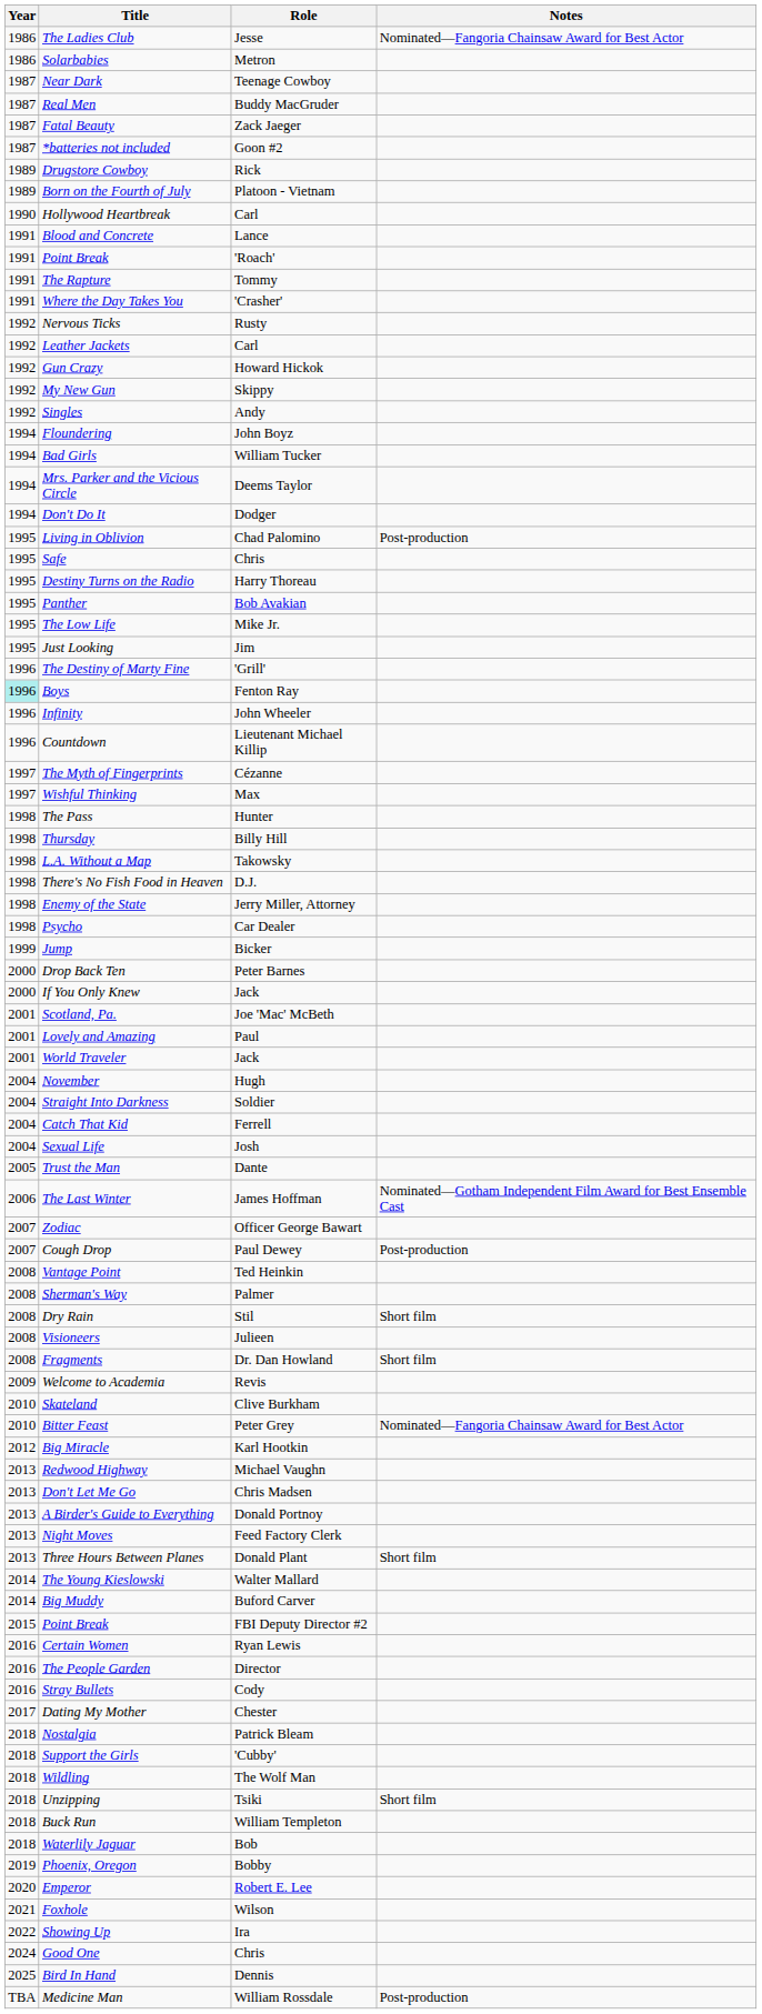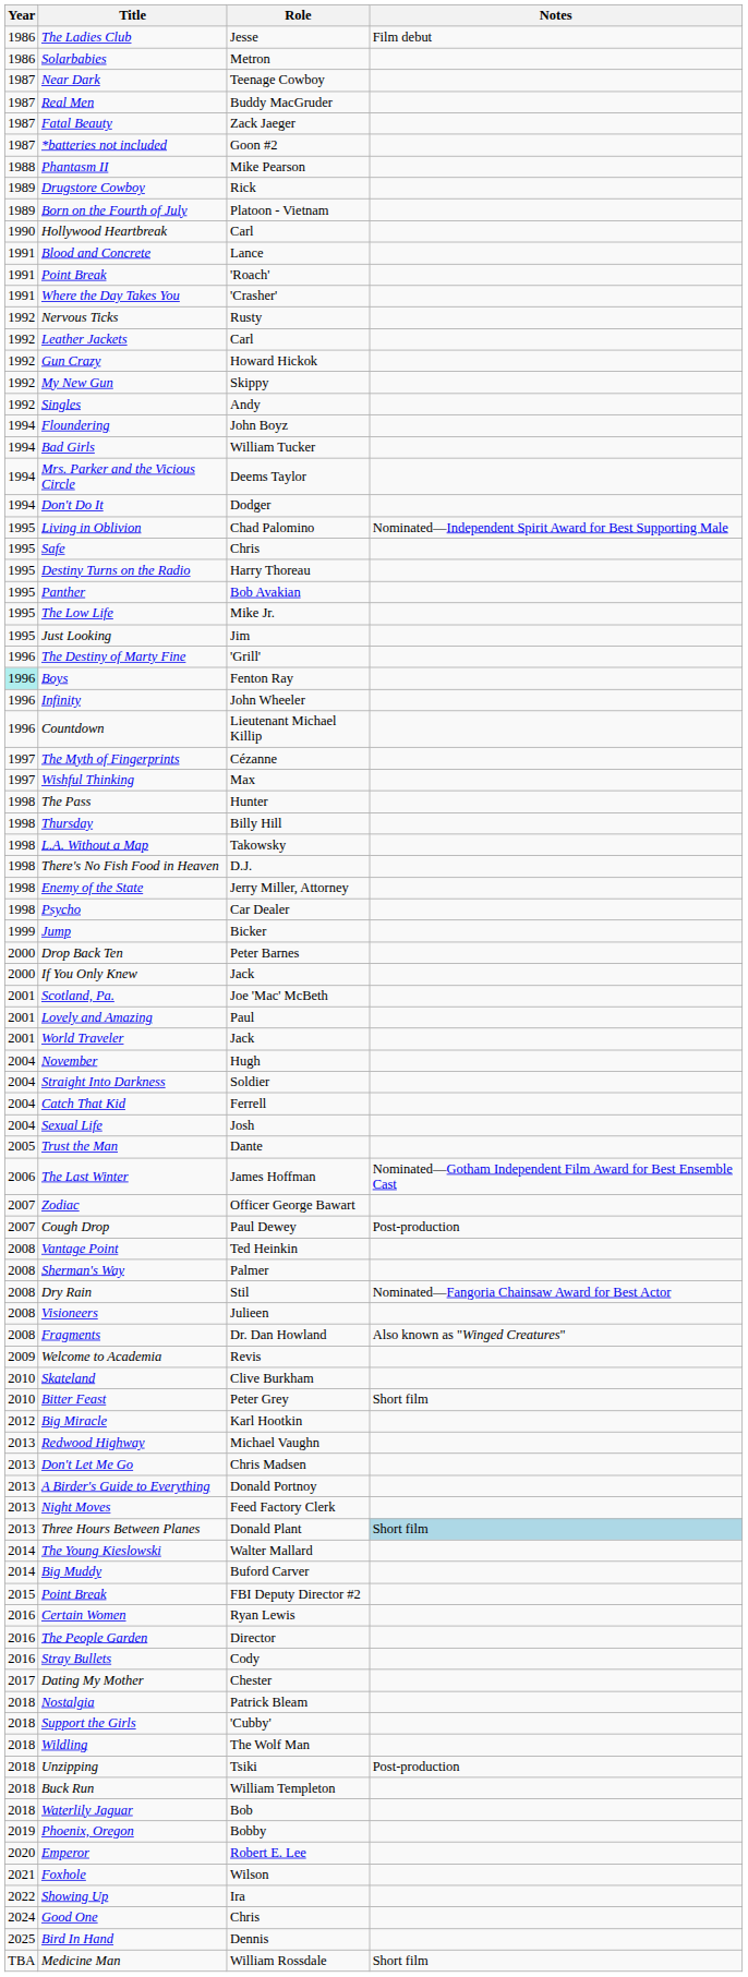 <table class="wikitable">
 <tr>
 <th>Year</th>
 <th>Title</th>
 <th>Role</th>
 <th>Notes</th>
 </tr>
 <tr>
 <td>1986</td>
 <td><em><a href='#'>The Ladies Club</a></em></td>
 <td>Jesse</td>
-<td>Nominated—<a href='#'>Fangoria Chainsaw Award for Best Actor</a></td>
+<td>Film debut</td>
 </tr>
 <tr>
 <td>1986</td>
 <td><em><a href='#'>Solarbabies</a></em></td>
 <td>Metron</td>
 <td></td>
 </tr>
 <tr>
 <td>1987</td>
 <td><em><a href='#'>Near Dark</a></em></td>
 <td>Teenage Cowboy</td>
 <td></td>
 </tr>
 <tr>
 <td>1987</td>
 <td><em><a href='#'>Real Men</a></em></td>
 <td>Buddy MacGruder</td>
 <td></td>
 </tr>
 <tr>
 <td>1987</td>
 <td><em><a href='#'>Fatal Beauty</a></em></td>
 <td>Zack Jaeger</td>
 <td></td>
 </tr>
 <tr>
 <td>1987</td>
 <td><em><a href='#'>*batteries not included</a></em></td>
 <td>Goon #2</td>
 <td></td>
 </tr>
 <tr>
+<td>1988</td>
+<td><em><a href='#'>Phantasm II</a></em></td>
+<td>Mike Pearson</td>
+<td></td>
+</tr>
+<tr>
 <td>1989</td>
 <td><em><a href='#'>Drugstore Cowboy</a></em></td>
 <td>Rick</td>
 <td></td>
 </tr>
 <tr>
 <td>1989</td>
 <td><em><a href='#'>Born on the Fourth of July</a></em></td>
 <td>Platoon - Vietnam</td>
 <td></td>
 </tr>
 <tr>
 <td>1990</td>
 <td><em>Hollywood Heartbreak</em></td>
 <td>Carl</td>
 <td></td>
 </tr>
 <tr>
 <td>1991</td>
 <td><em><a href='#'>Blood and Concrete</a></em></td>
 <td>Lance</td>
 <td></td>
 </tr>
 <tr>
 <td>1991</td>
 <td><em><a href='#'>Point Break</a></em></td>
 <td>'Roach'</td>
-<td></td>
-</tr>
-<tr>
-<td>1991</td>
-<td><em><a href='#'>The Rapture</a></em></td>
-<td>Tommy</td>
 <td></td>
 </tr>
 <tr>
 <td>1991</td>
 <td><em><a href='#'>Where the Day Takes You</a></em></td>
 <td>'Crasher'</td>
 <td></td>
 </tr>
 <tr>
 <td>1992</td>
 <td><em>Nervous Ticks</em></td>
 <td>Rusty</td>
 <td></td>
 </tr>
 <tr>
 <td>1992</td>
 <td><em><a href='#'>Leather Jackets</a></em></td>
 <td>Carl</td>
 <td></td>
 </tr>
 <tr>
 <td>1992</td>
 <td><em><a href='#'>Gun Crazy</a></em></td>
 <td>Howard Hickok</td>
 <td></td>
 </tr>
 <tr>
 <td>1992</td>
 <td><em><a href='#'>My New Gun</a></em></td>
 <td>Skippy</td>
 <td></td>
 </tr>
 <tr>
 <td>1992</td>
 <td><em><a href='#'>Singles</a></em></td>
 <td>Andy</td>
 <td></td>
 </tr>
 <tr>
 <td>1994</td>
 <td><em><a href='#'>Floundering</a></em></td>
 <td>John Boyz</td>
 <td></td>
 </tr>
 <tr>
 <td>1994</td>
 <td><em><a href='#'>Bad Girls</a></em></td>
 <td>William Tucker</td>
 <td></td>
 </tr>
 <tr>
 <td>1994</td>
 <td><em><a href='#'>Mrs. Parker and the Vicious Circle</a></em></td>
 <td>Deems Taylor</td>
 <td></td>
 </tr>
 <tr>
 <td>1994</td>
 <td><em><a href='#'>Don't Do It</a></em></td>
 <td>Dodger</td>
 <td></td>
 </tr>
 <tr>
 <td>1995</td>
 <td><em><a href='#'>Living in Oblivion</a></em></td>
 <td>Chad Palomino</td>
-<td>Post-production</td>
+<td>Nominated—<a href='#'>Independent Spirit Award for Best Supporting Male</a></td>
 </tr>
 <tr>
 <td>1995</td>
 <td><em><a href='#'>Safe</a></em></td>
 <td>Chris</td>
 <td></td>
 </tr>
 <tr>
 <td>1995</td>
 <td><em><a href='#'>Destiny Turns on the Radio</a></em></td>
 <td>Harry Thoreau</td>
 <td></td>
 </tr>
 <tr>
 <td>1995</td>
 <td><em><a href='#'>Panther</a></em></td>
 <td><a href='#'>Bob Avakian</a></td>
 <td></td>
 </tr>
 <tr>
 <td>1995</td>
 <td><em><a href='#'>The Low Life</a></em></td>
 <td>Mike Jr.</td>
 <td></td>
 </tr>
 <tr>
 <td>1995</td>
 <td><em>Just Looking</em></td>
 <td>Jim</td>
 <td></td>
 </tr>
 <tr>
 <td>1996</td>
 <td><em><a href='#'>The Destiny of Marty Fine</a></em></td>
 <td>'Grill'</td>
 <td></td>
 </tr>
 <tr>
 <td style="background: paleturquoise;">1996</td>
 <td><em><a href='#'>Boys</a></em></td>
 <td>Fenton Ray</td>
 <td></td>
 </tr>
 <tr>
 <td>1996</td>
 <td><em><a href='#'>Infinity</a></em></td>
 <td>John Wheeler</td>
 <td></td>
 </tr>
 <tr>
 <td>1996</td>
 <td><em>Countdown</em></td>
 <td>Lieutenant Michael Killip</td>
 <td></td>
 </tr>
 <tr>
 <td>1997</td>
 <td><em><a href='#'>The Myth of Fingerprints</a></em></td>
 <td>Cézanne</td>
 <td></td>
 </tr>
 <tr>
 <td>1997</td>
 <td><em><a href='#'>Wishful Thinking</a></em></td>
 <td>Max</td>
 <td></td>
 </tr>
 <tr>
 <td>1998</td>
 <td><em>The Pass</em></td>
 <td>Hunter</td>
 <td></td>
 </tr>
 <tr>
 <td>1998</td>
 <td><em><a href='#'>Thursday</a></em></td>
 <td>Billy Hill</td>
 <td></td>
 </tr>
 <tr>
 <td>1998</td>
 <td><em><a href='#'>L.A. Without a Map</a></em></td>
 <td>Takowsky</td>
 <td></td>
 </tr>
 <tr>
 <td>1998</td>
 <td><em>There's No Fish Food in Heaven</em></td>
 <td>D.J.</td>
 <td></td>
 </tr>
 <tr>
 <td>1998</td>
 <td><em><a href='#'>Enemy of the State</a></em></td>
 <td>Jerry Miller, Attorney</td>
 <td></td>
 </tr>
 <tr>
 <td>1998</td>
 <td><em><a href='#'>Psycho</a></em></td>
 <td>Car Dealer</td>
 <td></td>
 </tr>
 <tr>
 <td>1999</td>
 <td><em><a href='#'>Jump</a></em></td>
 <td>Bicker</td>
 <td></td>
 </tr>
 <tr>
 <td>2000</td>
 <td><em>Drop Back Ten</em></td>
 <td>Peter Barnes</td>
 <td></td>
 </tr>
 <tr>
 <td>2000</td>
 <td><em>If You Only Knew</em></td>
 <td>Jack</td>
 <td></td>
 </tr>
 <tr>
 <td>2001</td>
 <td><em><a href='#'>Scotland, Pa.</a></em></td>
 <td>Joe 'Mac' McBeth</td>
 <td></td>
 </tr>
 <tr>
 <td>2001</td>
 <td><em><a href='#'>Lovely and Amazing</a></em></td>
 <td>Paul</td>
 <td></td>
 </tr>
 <tr>
 <td>2001</td>
 <td><em><a href='#'>World Traveler</a></em></td>
 <td>Jack</td>
 <td></td>
 </tr>
 <tr>
 <td>2004</td>
 <td><em><a href='#'>November</a></em></td>
 <td>Hugh</td>
 <td></td>
 </tr>
 <tr>
 <td>2004</td>
 <td><em><a href='#'>Straight Into Darkness</a></em></td>
 <td>Soldier</td>
 <td></td>
 </tr>
 <tr>
 <td>2004</td>
 <td><em><a href='#'>Catch That Kid</a></em></td>
 <td>Ferrell</td>
 <td></td>
 </tr>
 <tr>
 <td>2004</td>
 <td><em><a href='#'>Sexual Life</a></em></td>
 <td>Josh</td>
 <td></td>
 </tr>
 <tr>
 <td>2005</td>
 <td><em><a href='#'>Trust the Man</a></em></td>
 <td>Dante</td>
 <td></td>
 </tr>
 <tr>
 <td>2006</td>
 <td><em><a href='#'>The Last Winter</a></em></td>
 <td>James Hoffman</td>
 <td>Nominated—<a href='#'>Gotham Independent Film Award for Best Ensemble Cast</a></td>
 </tr>
 <tr>
 <td>2007</td>
 <td><em><a href='#'>Zodiac</a></em></td>
 <td>Officer George Bawart</td>
 <td></td>
 </tr>
 <tr>
 <td>2007</td>
 <td><em>Cough Drop</em></td>
 <td>Paul Dewey</td>
 <td>Post-production</td>
 </tr>
 <tr>
 <td>2008</td>
 <td><em><a href='#'>Vantage Point</a></em></td>
 <td>Ted Heinkin</td>
 <td></td>
 </tr>
 <tr>
 <td>2008</td>
 <td><em><a href='#'>Sherman's Way</a></em></td>
 <td>Palmer</td>
 <td></td>
 </tr>
 <tr>
 <td>2008</td>
 <td><em>Dry Rain</em></td>
 <td>Stil</td>
-<td>Short film</td>
+<td>Nominated—<a href='#'>Fangoria Chainsaw Award for Best Actor</a></td>
 </tr>
 <tr>
 <td>2008</td>
 <td><em><a href='#'>Visioneers</a></em></td>
 <td>Julieen</td>
 <td></td>
 </tr>
 <tr>
 <td>2008</td>
 <td><em><a href='#'>Fragments</a></em></td>
 <td>Dr. Dan Howland</td>
-<td>Short film</td>
+<td>Also known as "<em>Winged Creatures</em>"</td>
 </tr>
 <tr>
 <td>2009</td>
 <td><em>Welcome to Academia</em></td>
 <td>Revis</td>
 <td></td>
 </tr>
 <tr>
 <td>2010</td>
 <td><em><a href='#'>Skateland</a></em></td>
 <td>Clive Burkham</td>
 <td></td>
 </tr>
 <tr>
 <td>2010</td>
 <td><em><a href='#'>Bitter Feast</a></em></td>
 <td>Peter Grey</td>
-<td>Nominated—<a href='#'>Fangoria Chainsaw Award for Best Actor</a></td>
+<td>Short film</td>
 </tr>
 <tr>
 <td>2012</td>
 <td><em><a href='#'>Big Miracle</a></em></td>
 <td>Karl Hootkin</td>
 <td></td>
 </tr>
 <tr>
 <td>2013</td>
 <td><em><a href='#'>Redwood Highway</a></em></td>
 <td>Michael Vaughn</td>
 <td></td>
 </tr>
 <tr>
 <td>2013</td>
 <td><em><a href='#'>Don't Let Me Go</a></em></td>
 <td>Chris Madsen</td>
 <td></td>
 </tr>
 <tr>
 <td>2013</td>
 <td><em><a href='#'>A Birder's Guide to Everything</a></em></td>
 <td>Donald Portnoy</td>
 <td></td>
 </tr>
 <tr>
 <td>2013</td>
 <td><em><a href='#'>Night Moves</a></em></td>
 <td>Feed Factory Clerk</td>
 <td></td>
 </tr>
 <tr>
 <td>2013</td>
 <td><em>Three Hours Between Planes</em></td>
 <td>Donald Plant</td>
-<td>Short film</td>
+<td style="background: lightblue;">Short film</td>
 </tr>
 <tr>
 <td>2014</td>
 <td><em><a href='#'>The Young Kieslowski</a></em></td>
 <td>Walter Mallard</td>
 <td></td>
 </tr>
 <tr>
 <td>2014</td>
 <td><em><a href='#'>Big Muddy</a></em></td>
 <td>Buford Carver</td>
 <td></td>
 </tr>
 <tr>
 <td>2015</td>
 <td><em><a href='#'>Point Break</a></em></td>
 <td>FBI Deputy Director #2</td>
 <td></td>
 </tr>
 <tr>
 <td>2016</td>
 <td><em><a href='#'>Certain Women</a></em></td>
 <td>Ryan Lewis</td>
 <td></td>
 </tr>
 <tr>
 <td>2016</td>
 <td><em><a href='#'>The People Garden</a></em></td>
 <td>Director</td>
 <td></td>
 </tr>
 <tr>
 <td>2016</td>
 <td><em><a href='#'>Stray Bullets</a></em></td>
 <td>Cody</td>
 <td></td>
 </tr>
 <tr>
 <td>2017</td>
 <td><em>Dating My Mother</em></td>
 <td>Chester</td>
 <td></td>
 </tr>
 <tr>
 <td>2018</td>
 <td><em><a href='#'>Nostalgia</a></em></td>
 <td>Patrick Bleam</td>
 <td></td>
 </tr>
 <tr>
 <td>2018</td>
 <td><em><a href='#'>Support the Girls</a></em></td>
 <td>'Cubby'</td>
 <td></td>
 </tr>
 <tr>
 <td>2018</td>
 <td><em><a href='#'>Wildling</a></em></td>
 <td>The Wolf Man</td>
 <td></td>
 </tr>
 <tr>
 <td>2018</td>
 <td><em>Unzipping</em></td>
 <td>Tsiki</td>
-<td>Short film</td>
+<td>Post-production</td>
 </tr>
 <tr>
 <td>2018</td>
 <td><em>Buck Run</em></td>
 <td>William Templeton</td>
 <td></td>
 </tr>
 <tr>
 <td>2018</td>
 <td><em><a href='#'>Waterlily Jaguar</a></em></td>
 <td>Bob</td>
 <td></td>
 </tr>
 <tr>
 <td>2019</td>
 <td><em><a href='#'>Phoenix, Oregon</a></em></td>
 <td>Bobby</td>
 <td></td>
 </tr>
 <tr>
 <td>2020</td>
 <td><em><a href='#'>Emperor</a></em></td>
 <td><a href='#'>Robert E. Lee</a></td>
 <td></td>
 </tr>
 <tr>
 <td>2021</td>
 <td><em><a href='#'>Foxhole</a></em></td>
 <td>Wilson</td>
 <td></td>
 </tr>
 <tr>
 <td>2022</td>
 <td><em><a href='#'>Showing Up</a></em></td>
 <td>Ira</td>
 <td></td>
 </tr>
 <tr>
 <td>2024</td>
 <td><em><a href='#'>Good One</a></em></td>
 <td>Chris</td>
 <td></td>
 </tr>
 <tr>
 <td>2025</td>
 <td><em><a href='#'>Bird In Hand</a></em></td>
 <td>Dennis</td>
 <td></td>
 </tr>
 <tr>
 <td>TBA</td>
 <td><em>Medicine Man</em></td>
 <td>William Rossdale</td>
-<td>Post-production</td>
+<td>Short film</td>
 </tr>
 </table>
